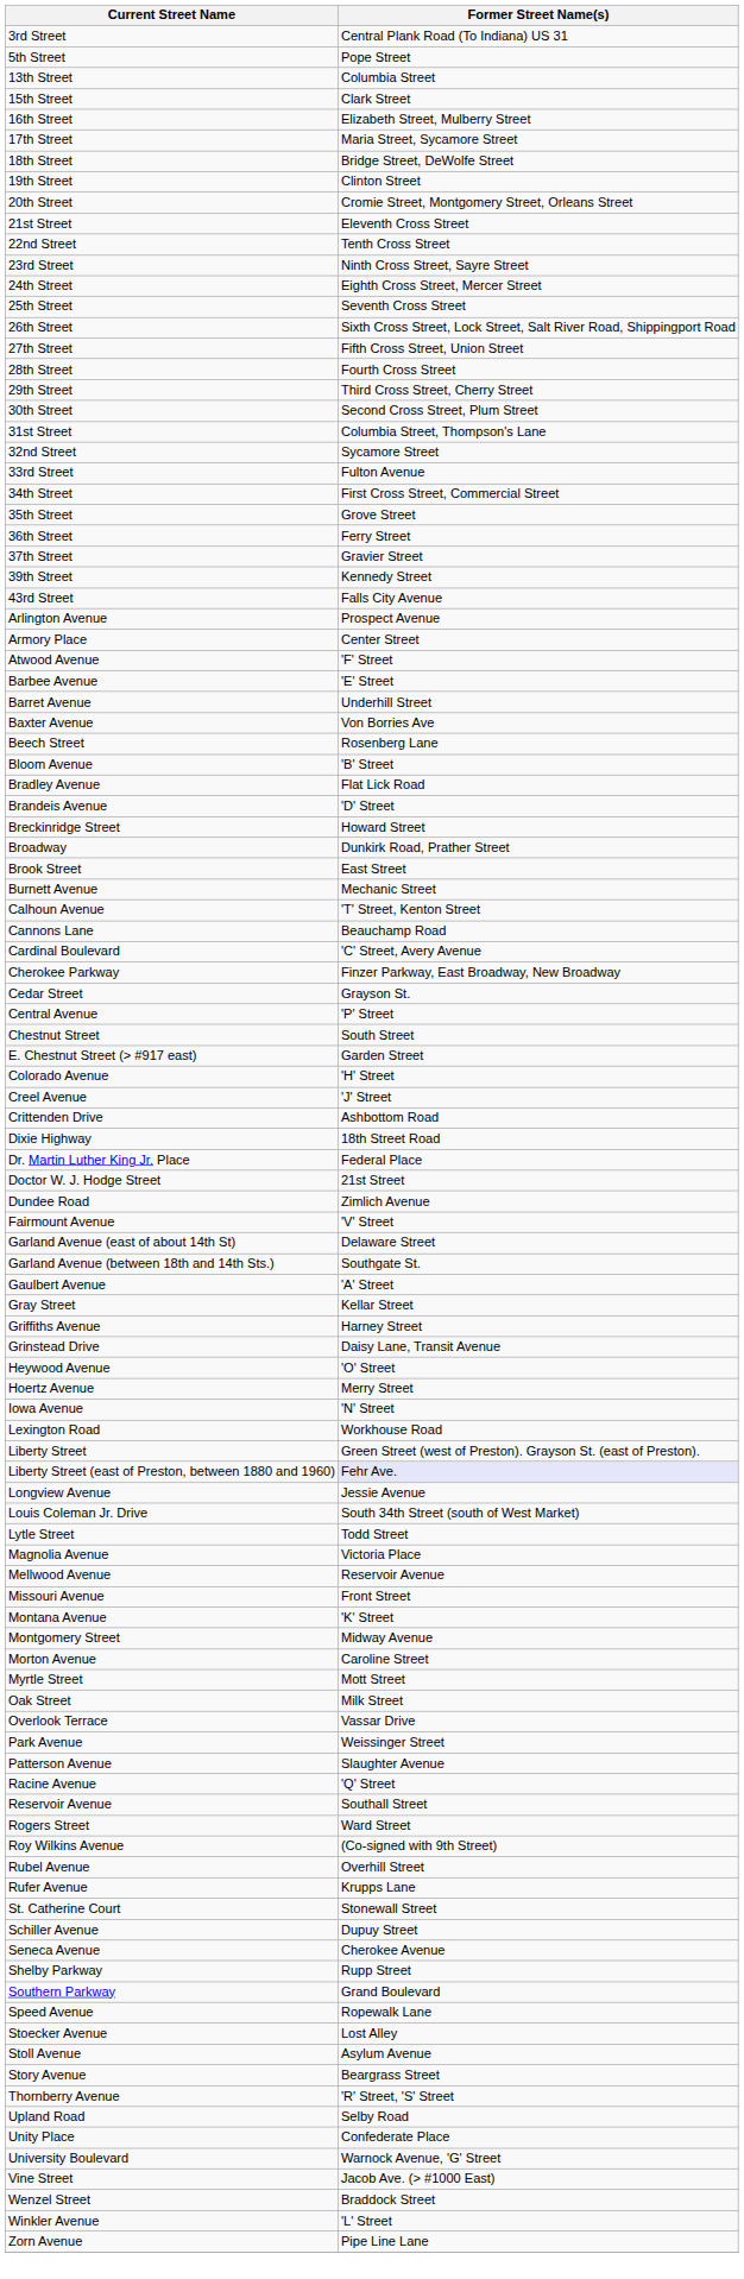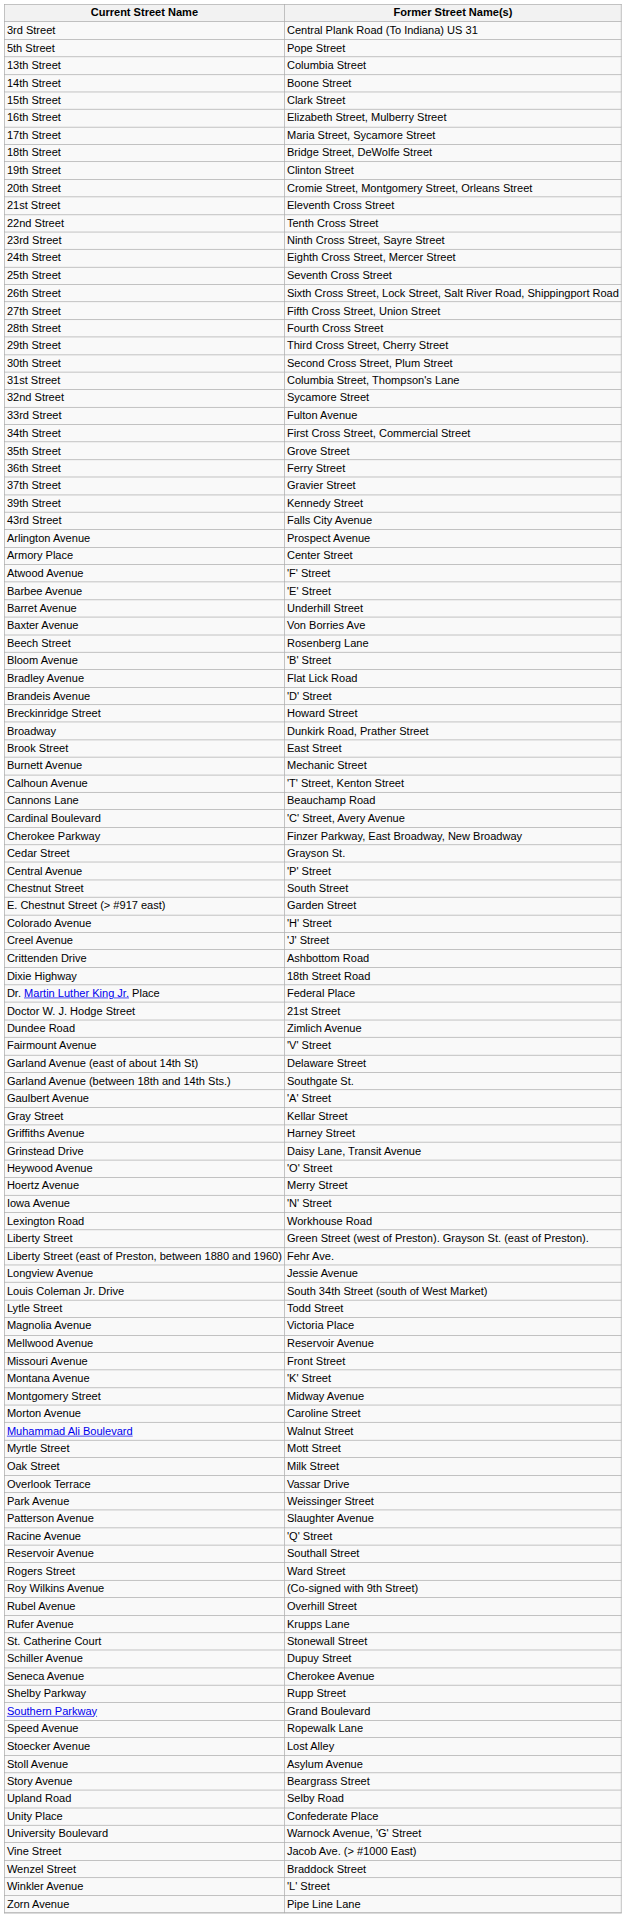 <table class="wikitable">
 <tr>
 <th>Current Street Name</th>
 <th>Former Street Name(s)</th>
 </tr>
 <tr>
 <td>3rd Street</td>
 <td>Central Plank Road (To Indiana) US 31</td>
 </tr>
 <tr>
 <td>5th Street</td>
 <td>Pope Street</td>
 </tr>
 <tr>
 <td>13th Street</td>
 <td>Columbia Street</td>
+</tr>
+<tr>
+<td>14th Street</td>
+<td>Boone Street</td>
 </tr>
 <tr>
 <td>15th Street</td>
 <td>Clark Street</td>
 </tr>
 <tr>
 <td>16th Street</td>
 <td>Elizabeth Street, Mulberry Street</td>
 </tr>
 <tr>
 <td>17th Street</td>
 <td>Maria Street, Sycamore Street</td>
 </tr>
 <tr>
 <td>18th Street</td>
 <td>Bridge Street, DeWolfe Street</td>
 </tr>
 <tr>
 <td>19th Street</td>
 <td>Clinton Street</td>
 </tr>
 <tr>
 <td>20th Street</td>
 <td>Cromie Street, Montgomery Street, Orleans Street</td>
 </tr>
 <tr>
 <td>21st Street</td>
 <td>Eleventh Cross Street</td>
 </tr>
 <tr>
 <td>22nd Street</td>
 <td>Tenth Cross Street</td>
 </tr>
 <tr>
 <td>23rd Street</td>
 <td>Ninth Cross Street, Sayre Street</td>
 </tr>
 <tr>
 <td>24th Street</td>
 <td>Eighth Cross Street, Mercer Street</td>
 </tr>
 <tr>
 <td>25th Street</td>
 <td>Seventh Cross Street</td>
 </tr>
 <tr>
 <td>26th Street</td>
 <td>Sixth Cross Street, Lock Street, Salt River Road, Shippingport Road</td>
 </tr>
 <tr>
 <td>27th Street</td>
 <td>Fifth Cross Street, Union Street</td>
 </tr>
 <tr>
 <td>28th Street</td>
 <td>Fourth Cross Street</td>
 </tr>
 <tr>
 <td>29th Street</td>
 <td>Third Cross Street, Cherry Street</td>
 </tr>
 <tr>
 <td>30th Street</td>
 <td>Second Cross Street, Plum Street</td>
 </tr>
 <tr>
 <td>31st Street</td>
 <td>Columbia Street, Thompson's Lane</td>
 </tr>
 <tr>
 <td>32nd Street</td>
 <td>Sycamore Street</td>
 </tr>
 <tr>
 <td>33rd Street</td>
 <td>Fulton Avenue</td>
 </tr>
 <tr>
 <td>34th Street</td>
 <td>First Cross Street, Commercial Street</td>
 </tr>
 <tr>
 <td>35th Street</td>
 <td>Grove Street</td>
 </tr>
 <tr>
 <td>36th Street</td>
 <td>Ferry Street</td>
 </tr>
 <tr>
 <td>37th Street</td>
 <td>Gravier Street</td>
 </tr>
 <tr>
 <td>39th Street</td>
 <td>Kennedy Street</td>
 </tr>
 <tr>
 <td>43rd Street</td>
 <td>Falls City Avenue</td>
 </tr>
 <tr>
 <td>Arlington Avenue</td>
 <td>Prospect Avenue</td>
 </tr>
 <tr>
 <td>Armory Place</td>
 <td>Center Street</td>
 </tr>
 <tr>
 <td>Atwood Avenue</td>
 <td>'F' Street</td>
 </tr>
 <tr>
 <td>Barbee Avenue</td>
 <td>'E' Street</td>
 </tr>
 <tr>
 <td>Barret Avenue</td>
 <td>Underhill Street</td>
 </tr>
 <tr>
 <td>Baxter Avenue</td>
 <td>Von Borries Ave</td>
 </tr>
 <tr>
 <td>Beech Street</td>
 <td>Rosenberg Lane</td>
 </tr>
 <tr>
 <td>Bloom Avenue</td>
 <td>'B' Street</td>
 </tr>
 <tr>
 <td>Bradley Avenue</td>
 <td>Flat Lick Road</td>
 </tr>
 <tr>
 <td>Brandeis Avenue</td>
 <td>'D' Street</td>
 </tr>
 <tr>
 <td>Breckinridge Street</td>
 <td>Howard Street</td>
 </tr>
 <tr>
 <td>Broadway</td>
 <td>Dunkirk Road, Prather Street</td>
 </tr>
 <tr>
 <td>Brook Street</td>
 <td>East Street</td>
 </tr>
 <tr>
 <td>Burnett Avenue</td>
 <td>Mechanic Street</td>
 </tr>
 <tr>
 <td>Calhoun Avenue</td>
 <td>'T' Street, Kenton Street</td>
 </tr>
 <tr>
 <td>Cannons Lane</td>
 <td>Beauchamp Road</td>
 </tr>
 <tr>
 <td>Cardinal Boulevard</td>
 <td>'C' Street, Avery Avenue</td>
 </tr>
 <tr>
 <td>Cherokee Parkway</td>
 <td>Finzer Parkway, East Broadway, New Broadway</td>
 </tr>
 <tr>
 <td>Cedar Street</td>
 <td>Grayson St.</td>
 </tr>
 <tr>
 <td>Central Avenue</td>
 <td>'P' Street</td>
 </tr>
 <tr>
 <td>Chestnut Street</td>
 <td>South Street</td>
 </tr>
 <tr>
 <td>E. Chestnut Street (> #917 east)</td>
 <td>Garden Street</td>
 </tr>
 <tr>
 <td>Colorado Avenue</td>
 <td>'H' Street</td>
 </tr>
 <tr>
 <td>Creel Avenue</td>
 <td>'J' Street</td>
 </tr>
 <tr>
 <td>Crittenden Drive</td>
 <td>Ashbottom Road</td>
 </tr>
 <tr>
 <td>Dixie Highway</td>
 <td>18th Street Road</td>
 </tr>
 <tr>
 <td>Dr. <a href='#'>Martin Luther King Jr.</a> Place</td>
 <td>Federal Place</td>
 </tr>
 <tr>
 <td>Doctor W. J. Hodge Street</td>
 <td>21st Street</td>
 </tr>
 <tr>
 <td>Dundee Road</td>
 <td>Zimlich Avenue</td>
 </tr>
 <tr>
 <td>Fairmount Avenue</td>
 <td>'V' Street</td>
 </tr>
 <tr>
 <td>Garland Avenue  (east of about 14th St)</td>
 <td>Delaware Street</td>
 </tr>
 <tr>
 <td>Garland Avenue (between 18th and 14th Sts.)</td>
 <td>Southgate St.</td>
 </tr>
 <tr>
 <td>Gaulbert Avenue</td>
 <td>'A' Street</td>
 </tr>
 <tr>
 <td>Gray Street</td>
 <td>Kellar Street</td>
 </tr>
 <tr>
 <td>Griffiths Avenue</td>
 <td>Harney Street</td>
 </tr>
 <tr>
 <td>Grinstead Drive</td>
 <td>Daisy Lane, Transit Avenue</td>
 </tr>
 <tr>
 <td>Heywood Avenue</td>
 <td>'O' Street</td>
 </tr>
 <tr>
 <td>Hoertz Avenue</td>
 <td>Merry Street</td>
 </tr>
 <tr>
 <td>Iowa Avenue</td>
 <td>'N' Street</td>
 </tr>
 <tr>
 <td>Lexington Road</td>
 <td>Workhouse Road</td>
 </tr>
 <tr>
 <td>Liberty Street</td>
 <td>Green Street (west of Preston).  Grayson St. (east of Preston).</td>
 </tr>
 <tr>
 <td>Liberty Street (east of Preston, between 1880 and 1960)</td>
-<td style="background: lavender;">Fehr Ave.</td>
+<td>Fehr Ave.</td>
 </tr>
 <tr>
 <td>Longview Avenue</td>
 <td>Jessie Avenue</td>
 </tr>
 <tr>
 <td>Louis Coleman Jr. Drive</td>
 <td>South 34th Street (south of West Market)</td>
 </tr>
 <tr>
 <td>Lytle Street</td>
 <td>Todd Street</td>
 </tr>
 <tr>
 <td>Magnolia Avenue</td>
 <td>Victoria Place</td>
 </tr>
 <tr>
 <td>Mellwood Avenue</td>
 <td>Reservoir Avenue</td>
 </tr>
 <tr>
 <td>Missouri Avenue</td>
 <td>Front Street</td>
 </tr>
 <tr>
 <td>Montana Avenue</td>
 <td>'K' Street</td>
 </tr>
 <tr>
 <td>Montgomery Street</td>
 <td>Midway Avenue</td>
 </tr>
 <tr>
 <td>Morton Avenue</td>
 <td>Caroline Street</td>
+</tr>
+<tr>
+<td><a href='#'>Muhammad Ali Boulevard</a></td>
+<td>Walnut Street</td>
 </tr>
 <tr>
 <td>Myrtle Street</td>
 <td>Mott Street</td>
 </tr>
 <tr>
 <td>Oak Street</td>
 <td>Milk Street</td>
 </tr>
 <tr>
 <td>Overlook Terrace</td>
 <td>Vassar Drive</td>
 </tr>
 <tr>
 <td>Park Avenue</td>
 <td>Weissinger Street</td>
 </tr>
 <tr>
 <td>Patterson Avenue</td>
 <td>Slaughter Avenue</td>
 </tr>
 <tr>
 <td>Racine Avenue</td>
 <td>'Q' Street</td>
 </tr>
 <tr>
 <td>Reservoir Avenue</td>
 <td>Southall Street</td>
 </tr>
 <tr>
 <td>Rogers Street</td>
 <td>Ward Street</td>
 </tr>
 <tr>
 <td>Roy Wilkins Avenue</td>
 <td>(Co-signed with 9th Street)</td>
 </tr>
 <tr>
 <td>Rubel Avenue</td>
 <td>Overhill Street</td>
 </tr>
 <tr>
 <td>Rufer Avenue</td>
 <td>Krupps Lane</td>
 </tr>
 <tr>
 <td>St. Catherine Court</td>
 <td>Stonewall Street</td>
 </tr>
 <tr>
 <td>Schiller Avenue</td>
 <td>Dupuy Street</td>
 </tr>
 <tr>
 <td>Seneca Avenue</td>
 <td>Cherokee Avenue</td>
 </tr>
 <tr>
 <td>Shelby Parkway</td>
 <td>Rupp Street</td>
 </tr>
 <tr>
 <td><a href='#'>Southern Parkway</a></td>
 <td>Grand Boulevard</td>
 </tr>
 <tr>
 <td>Speed Avenue</td>
 <td>Ropewalk Lane</td>
 </tr>
 <tr>
 <td>Stoecker Avenue</td>
 <td>Lost Alley</td>
 </tr>
 <tr>
 <td>Stoll Avenue</td>
 <td>Asylum Avenue</td>
 </tr>
 <tr>
 <td>Story Avenue</td>
 <td>Beargrass Street</td>
 </tr>
 <tr>
-<td>Thornberry Avenue</td>
-<td>'R' Street, 'S' Street</td>
-</tr>
-<tr>
 <td>Upland Road</td>
 <td>Selby Road</td>
 </tr>
 <tr>
 <td>Unity Place</td>
 <td>Confederate Place</td>
 </tr>
 <tr>
 <td>University Boulevard</td>
 <td>Warnock Avenue, 'G' Street</td>
 </tr>
 <tr>
 <td>Vine Street</td>
 <td>Jacob Ave. (> #1000 East)</td>
 </tr>
 <tr>
 <td>Wenzel Street</td>
 <td>Braddock Street</td>
 </tr>
 <tr>
 <td>Winkler Avenue</td>
 <td>'L' Street</td>
 </tr>
 <tr>
 <td>Zorn Avenue</td>
 <td>Pipe Line Lane</td>
 </tr>
 <tr>
 </tr>
 </table>
